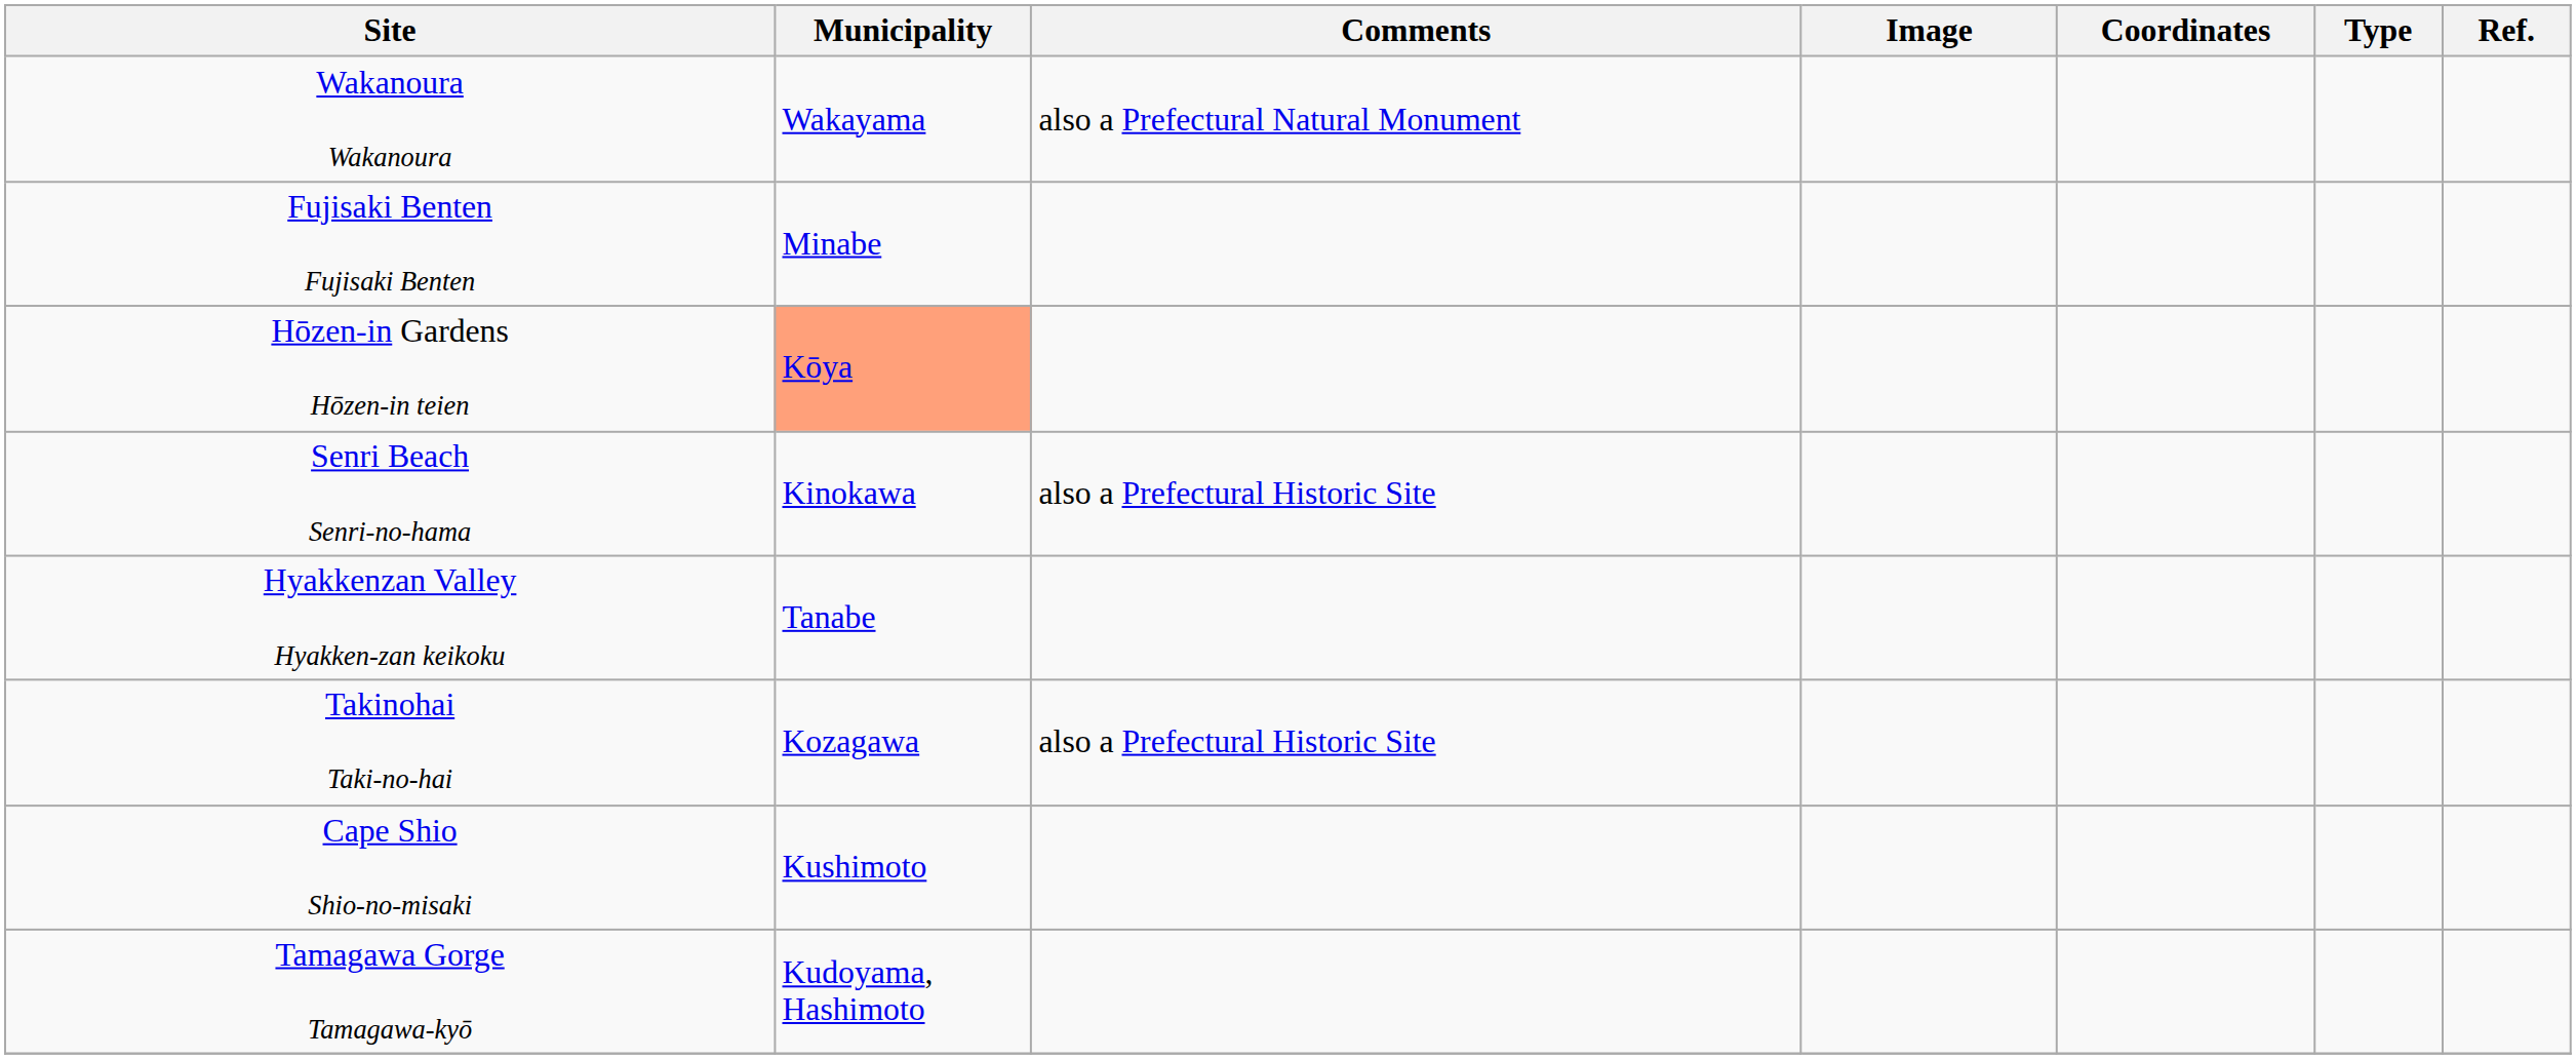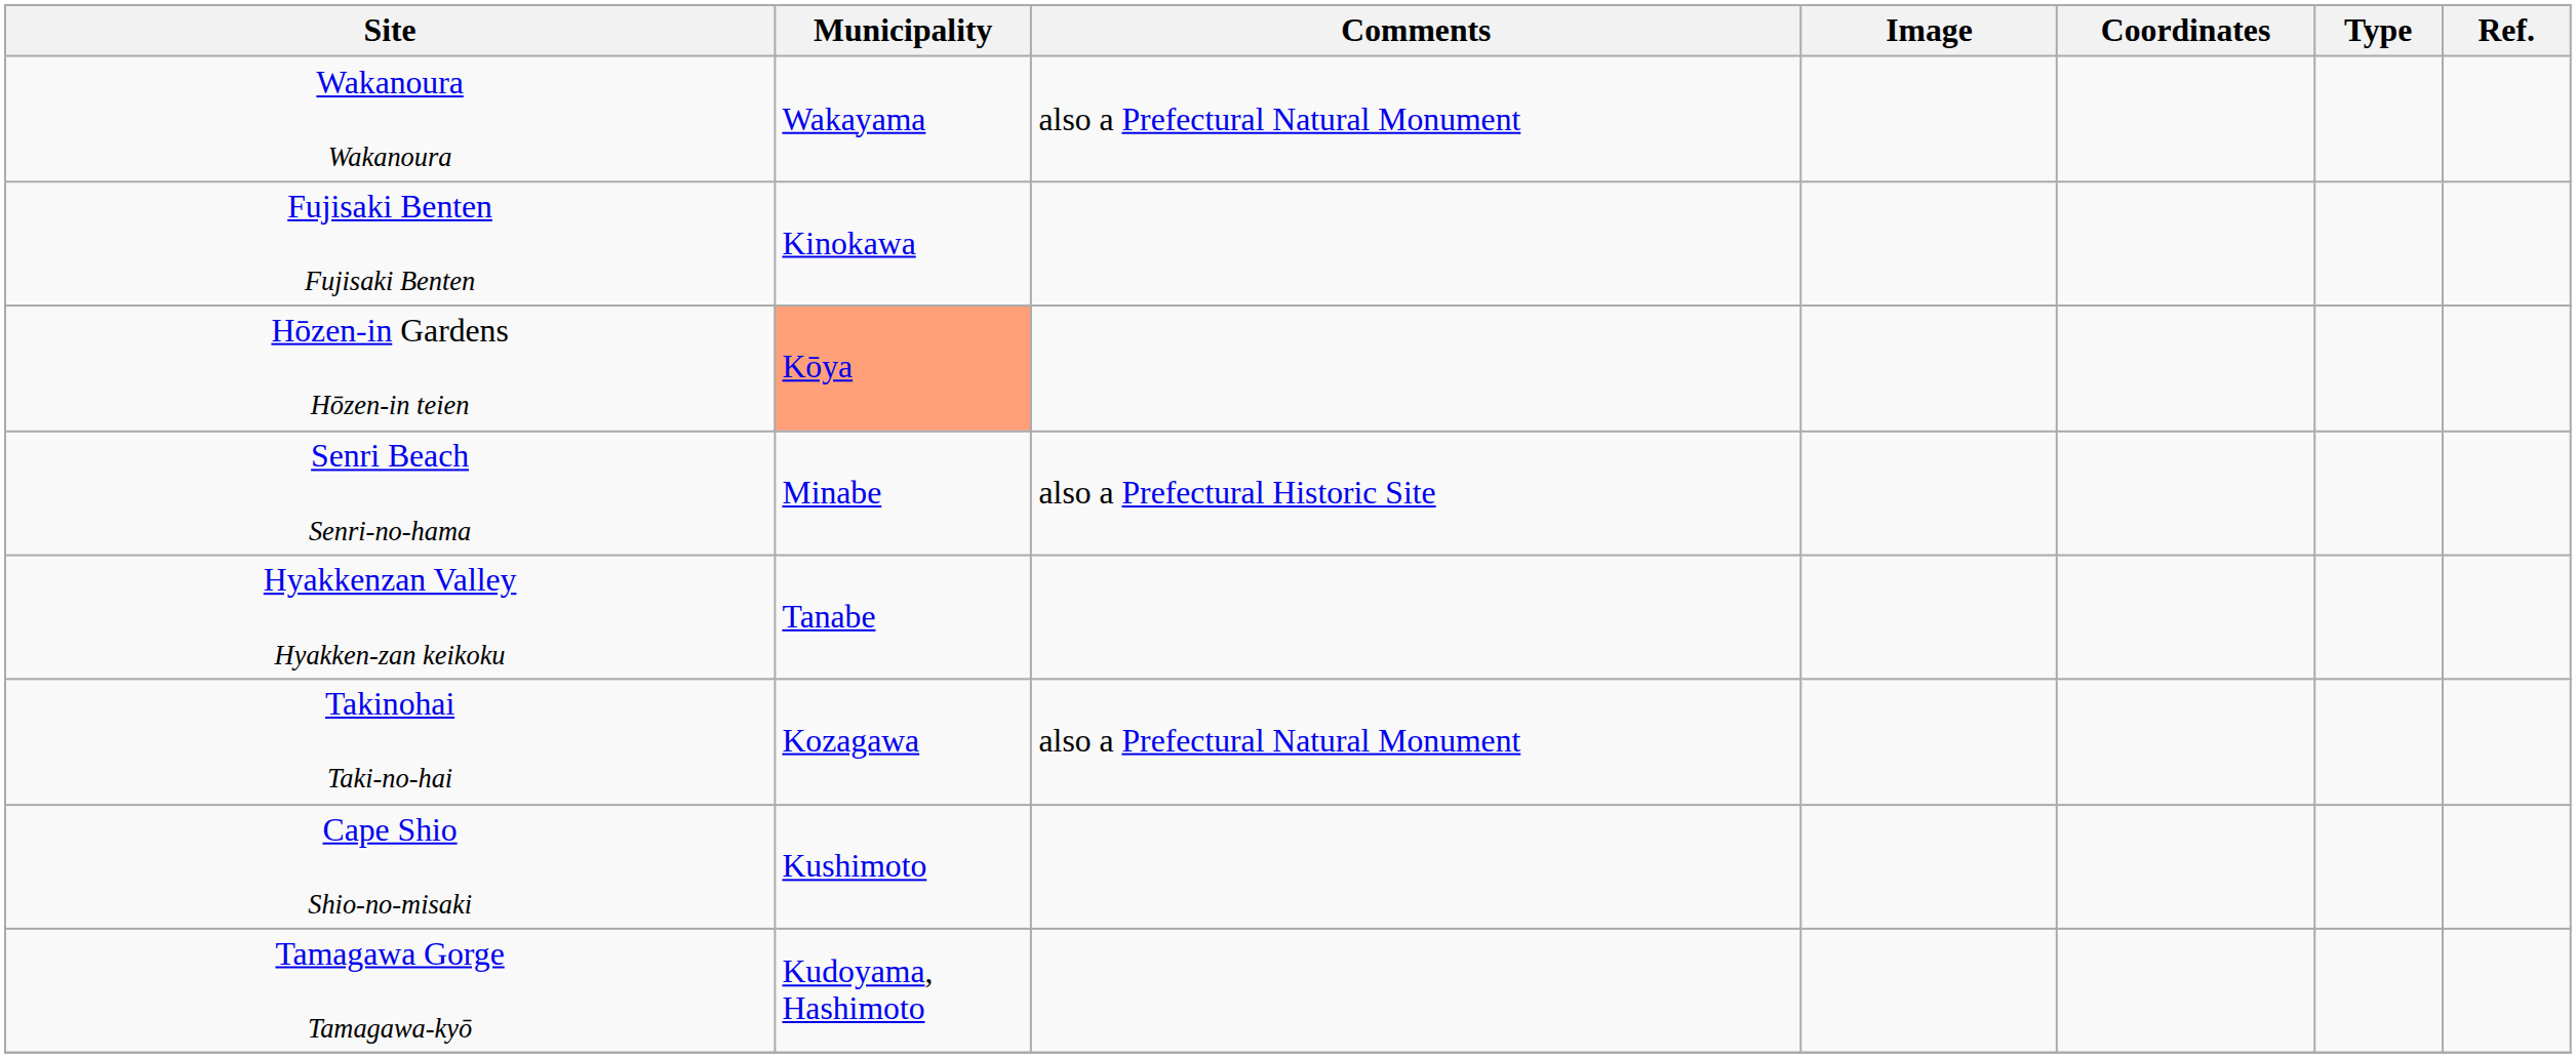 <table class="wikitable sortable"  style="width:100%;">
 <tr>
 <th width="30%" align="left">Site</th>
 <th width="10%" align="left">Municipality</th>
 <th width="30%" align="left" class="unsortable">Comments</th>
 <th width="10%" align="left"  class="unsortable">Image</th>
 <th width="10%" align="left" class="unsortable">Coordinates</th>
 <th width="5%" align="left">Type</th>
 <th width="5%" align="left"  class="unsortable">Ref.</th>
 </tr>
 <tr>
 <td align="center"><a href='#'>Wakanoura</a><br><br><small><em>Wakanoura</em></small></td>
 <td><a href='#'>Wakayama</a></td>
 <td>also a <a href='#'>Prefectural Natural Monument</a></td>
 <td></td>
 <td></td>
 <td></td>
 <td></td>
 </tr>
 <tr>
 <td align="center"><a href='#'>Fujisaki Benten</a><br><br><small><em>Fujisaki Benten</em></small></td>
-<td><a href='#'>Minabe</a></td>
+<td><a href='#'>Kinokawa</a></td>
 <td></td>
 <td></td>
 <td></td>
 <td></td>
 <td></td>
 </tr>
 <tr>
 <td align="center"><a href='#'>Hōzen-in</a> Gardens<br><br><small><em>Hōzen-in teien</em></small></td>
 <td style="background: lightsalmon;"><a href='#'>Kōya</a></td>
 <td></td>
 <td></td>
 <td></td>
 <td></td>
 <td></td>
 </tr>
 <tr>
 <td align="center"><a href='#'>Senri Beach</a><br><br><small><em>Senri-no-hama</em></small></td>
-<td><a href='#'>Kinokawa</a></td>
+<td><a href='#'>Minabe</a></td>
 <td>also a <a href='#'>Prefectural Historic Site</a></td>
 <td></td>
 <td></td>
 <td></td>
 <td></td>
 </tr>
 <tr>
 <td align="center"><a href='#'>Hyakkenzan Valley</a><br><br><small><em>Hyakken-zan keikoku</em></small></td>
 <td><a href='#'>Tanabe</a></td>
 <td></td>
 <td></td>
 <td></td>
 <td></td>
 <td></td>
 </tr>
 <tr>
 <td align="center"><a href='#'>Takinohai</a><br><br><small><em>Taki-no-hai</em></small></td>
 <td><a href='#'>Kozagawa</a></td>
-<td>also a <a href='#'>Prefectural Historic Site</a></td>
+<td>also a <a href='#'>Prefectural Natural Monument</a></td>
 <td></td>
 <td></td>
 <td></td>
 <td></td>
 </tr>
 <tr>
 <td align="center"><a href='#'>Cape Shio</a><br><br><small><em>Shio-no-misaki</em></small></td>
 <td><a href='#'>Kushimoto</a></td>
 <td></td>
 <td></td>
 <td></td>
 <td></td>
 <td></td>
 </tr>
 <tr>
 <td align="center"><a href='#'>Tamagawa Gorge</a><br><br><small><em>Tamagawa-kyō</em></small></td>
 <td><a href='#'>Kudoyama</a>, <a href='#'>Hashimoto</a></td>
 <td></td>
 <td></td>
 <td></td>
 <td></td>
 <td></td>
 </tr>
 <tr>
 </tr>
 </table>
